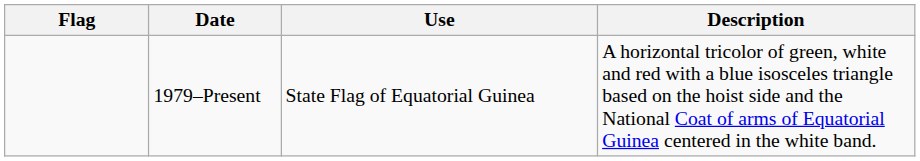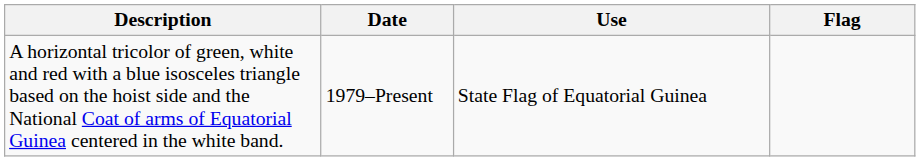 <table class="wikitable">
 <tr>
-<th style="width:110px;">Flag</th>
+<th style="width:250px;">Description</th>
 <th style="width:100px;">Date</th>
 <th style="width:250px;">Use</th>
-<th style="width:250px;">Description</th>
+<th style="width:110px;">Flag</th>
 </tr>
 <tr>
-<td></td>
+<td>A horizontal tricolor of green, white and red with a blue isosceles triangle based on the hoist side and the National <a href='#'>Coat of arms of Equatorial Guinea</a> centered in the white band.</td>
 <td>1979–Present</td>
 <td>State Flag of Equatorial Guinea</td>
-<td>A horizontal tricolor of green, white and red with a blue isosceles triangle based on the hoist side and the National <a href='#'>Coat of arms of Equatorial Guinea</a> centered in the white band.</td>
+<td></td>
 </tr>
 </table>
